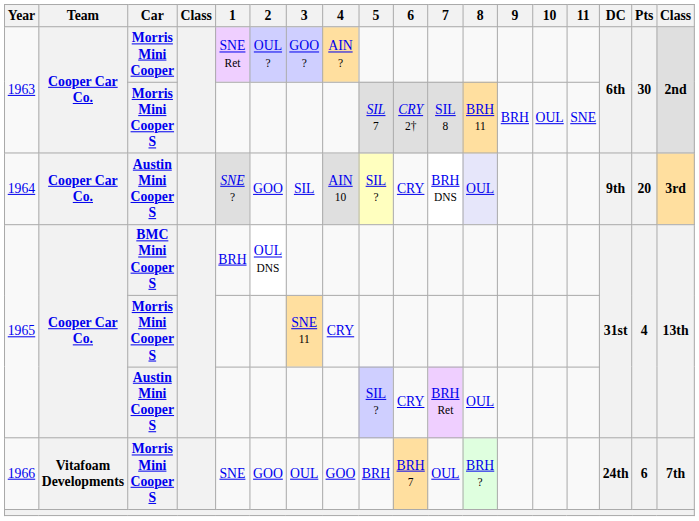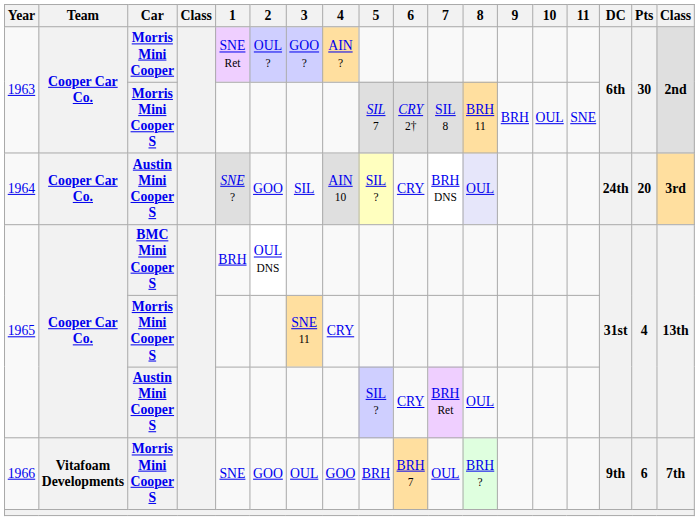 <table class="wikitable" style="text-align:center; font-size:85%">
 <tr>
 <th>Year</th>
 <th>Team</th>
 <th>Car</th>
 <th>Class</th>
 <th>1</th>
 <th>2</th>
 <th>3</th>
 <th>4</th>
 <th>5</th>
 <th>6</th>
 <th>7</th>
 <th>8</th>
 <th>9</th>
 <th>10</th>
 <th>11</th>
 <th>DC</th>
 <th>Pts</th>
 <th>Class</th>
 </tr>
 <tr>
 <td rowspan=2><a href='#'>1963</a></td>
 <th rowspan=2><a href='#'>Cooper Car Co.</a></th>
 <th><a href='#'>Morris Mini Cooper</a></th>
 <th rowspan=2><span></span></th>
 <td style="background:#EFCFFF;"><a href='#'>SNE</a><br><small>Ret</small></td>
 <td style="background:#CFCFFF;"><a href='#'>OUL</a><br><small>?</small></td>
 <td style="background:#CFCFFF;"><a href='#'>GOO</a><br><small>?</small></td>
 <td style="background:#FFDF9F;"><a href='#'>AIN</a><br><small>?</small></td>
 <td></td>
 <td></td>
 <td></td>
 <td></td>
 <td></td>
 <td></td>
 <td></td>
 <th rowspan=2>6th</th>
 <th rowspan=2>30</th>
 <td rowspan=2 style="background:#DFDFDF;"><strong>2nd</strong></td>
 </tr>
 <tr>
 <th><a href='#'>Morris Mini Cooper S</a></th>
 <td></td>
 <td></td>
 <td></td>
 <td></td>
 <td style="background:#DFDFDF;"><em><a href='#'>SIL</a></em><br><small>7</small></td>
 <td style="background:#DFDFDF;"><em><a href='#'>CRY</a></em><br><small>2†</small></td>
 <td style="background:#DFDFDF;"><a href='#'>SIL</a><br><small>8</small></td>
 <td style="background:#FFDF9F;"><a href='#'>BRH</a><br><small>11</small></td>
 <td><a href='#'>BRH</a></td>
 <td><a href='#'>OUL</a></td>
 <td><a href='#'>SNE</a></td>
 </tr>
 <tr>
 <td><a href='#'>1964</a></td>
 <th><a href='#'>Cooper Car Co.</a></th>
 <th><a href='#'>Austin Mini Cooper S</a></th>
 <th><span></span></th>
 <td style="background:#DFDFDF;"><em><a href='#'>SNE</a></em><br><small>?</small></td>
 <td><a href='#'>GOO</a></td>
 <td><a href='#'>SIL</a></td>
 <td style="background:#DFDFDF;"><a href='#'>AIN</a><br><small>10</small></td>
 <td style="background:#FFFFBF;"><a href='#'>SIL</a><br><small>?</small></td>
 <td><a href='#'>CRY</a></td>
 <td style="background:#FFFFFF;"><a href='#'>BRH</a><br><small>DNS</small></td>
 <td style="background: lavender;"><a href='#'>OUL</a></td>
 <td></td>
 <td></td>
 <td></td>
-<th>9th</th>
+<th>24th</th>
 <th>20</th>
 <td style="background:#FFDF9F;"><strong>3rd</strong></td>
 </tr>
 <tr>
 <td rowspan=3><a href='#'>1965</a></td>
 <th rowspan=3><a href='#'>Cooper Car Co.</a></th>
 <th><a href='#'>BMC Mini Cooper S</a></th>
 <th rowspan=3><span></span></th>
 <td><a href='#'>BRH</a></td>
 <td style="background:#FFFFFF;"><a href='#'>OUL</a><br><small>DNS</small></td>
 <td></td>
 <td></td>
 <td></td>
 <td></td>
 <td></td>
 <td></td>
 <td></td>
 <td></td>
 <td></td>
 <th rowspan=3>31st</th>
 <th rowspan=3>4</th>
 <th rowspan=3>13th</th>
 </tr>
 <tr>
 <th><a href='#'>Morris Mini Cooper S</a></th>
 <td></td>
 <td></td>
 <td style="background:#FFDF9F;"><a href='#'>SNE</a><br><small>11</small></td>
 <td><a href='#'>CRY</a></td>
 <td></td>
 <td></td>
 <td></td>
 <td></td>
 <td></td>
 <td></td>
 <td></td>
 </tr>
 <tr>
 <th><a href='#'>Austin Mini Cooper S</a></th>
 <td></td>
 <td></td>
 <td></td>
 <td></td>
 <td style="background:#CFCFFF;"><a href='#'>SIL</a><br><small>?</small></td>
 <td><a href='#'>CRY</a></td>
 <td style="background:#EFCFFF;"><a href='#'>BRH</a><br><small>Ret</small></td>
 <td><a href='#'>OUL</a></td>
 <td></td>
 <td></td>
 <td></td>
 </tr>
 <tr>
 <td><a href='#'>1966</a></td>
 <th>Vitafoam Developments</th>
 <th><a href='#'>Morris Mini Cooper S</a></th>
 <th><span></span></th>
 <td><a href='#'>SNE</a></td>
 <td><a href='#'>GOO</a></td>
 <td><a href='#'>OUL</a></td>
 <td><a href='#'>GOO</a></td>
 <td><a href='#'>BRH</a></td>
 <td style="background:#FFDF9F;"><a href='#'>BRH</a><br><small>7</small></td>
 <td><a href='#'>OUL</a></td>
 <td style="background:#DFFFDF;"><a href='#'>BRH</a><br><small>?</small></td>
 <td></td>
 <td></td>
 <td></td>
-<th>24th</th>
+<th>9th</th>
 <th>6</th>
 <th>7th</th>
 </tr>
 <tr>
 <th colspan="18"></th>
 </tr>
 </table>
